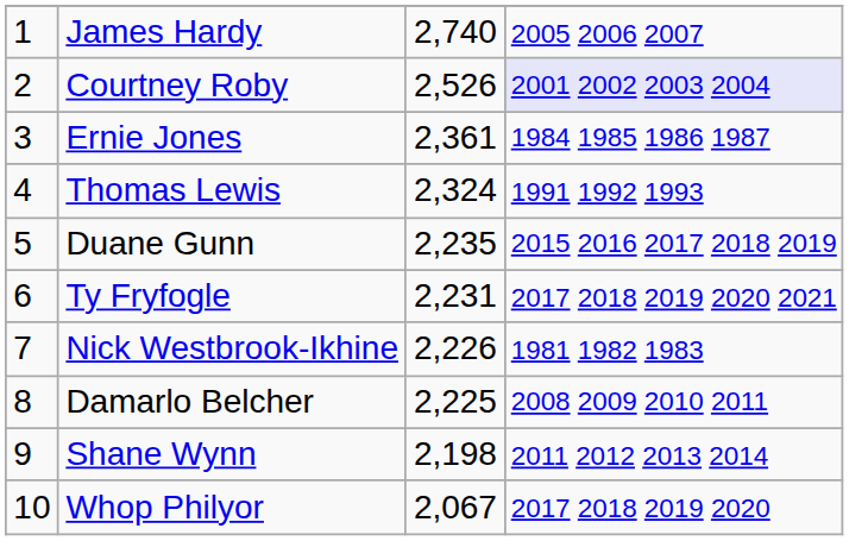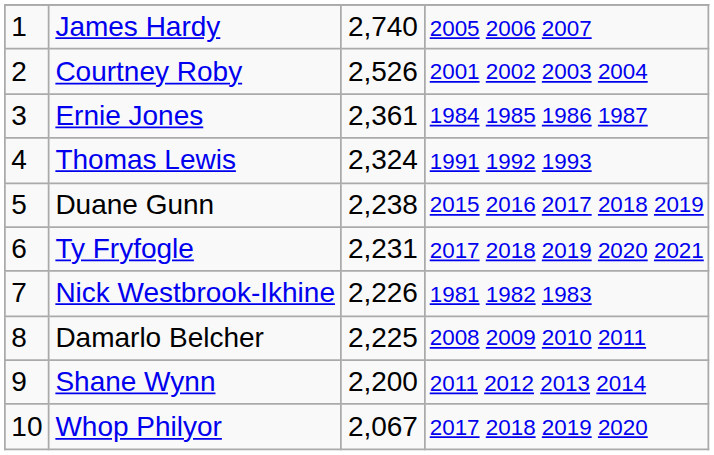 <table class="wikitable">
 <tr>
 </tr>
 <tr>
 <td>1</td>
 <td><a href='#'>James Hardy</a></td>
 <td>2,740</td>
 <td style="font-size:80%;"><a href='#'>2005</a> <a href='#'>2006</a> <a href='#'>2007</a></td>
 </tr>
 <tr>
 <td>2</td>
 <td><a href='#'>Courtney Roby</a></td>
 <td>2,526</td>
-<td style="background: lavender; font-size:80%;"><a href='#'>2001</a> <a href='#'>2002</a> <a href='#'>2003</a> <a href='#'>2004</a></td>
+<td style="font-size:80%;"><a href='#'>2001</a> <a href='#'>2002</a> <a href='#'>2003</a> <a href='#'>2004</a></td>
 </tr>
 <tr>
 <td>3</td>
 <td><a href='#'>Ernie Jones</a></td>
 <td>2,361</td>
 <td style="font-size:80%;"><a href='#'>1984</a> <a href='#'>1985</a> <a href='#'>1986</a> <a href='#'>1987</a></td>
 </tr>
 <tr>
 <td>4</td>
 <td><a href='#'>Thomas Lewis</a></td>
 <td>2,324</td>
 <td style="font-size:80%;"><a href='#'>1991</a> <a href='#'>1992</a> <a href='#'>1993</a></td>
 </tr>
 <tr>
 <td>5</td>
 <td>Duane Gunn</td>
-<td>2,235</td>
+<td>2,238</td>
 <td style="font-size:80%;"><a href='#'>2015</a> <a href='#'>2016</a> <a href='#'>2017</a> <a href='#'>2018</a> <a href='#'>2019</a></td>
 </tr>
 <tr>
 <td>6</td>
 <td><a href='#'>Ty Fryfogle</a></td>
 <td>2,231</td>
 <td style="font-size:80%;"><a href='#'>2017</a> <a href='#'>2018</a> <a href='#'>2019</a> <a href='#'>2020</a> <a href='#'>2021</a></td>
 </tr>
 <tr>
 <td>7</td>
 <td><a href='#'>Nick Westbrook-Ikhine</a></td>
 <td>2,226</td>
 <td style="font-size:80%;"><a href='#'>1981</a> <a href='#'>1982</a> <a href='#'>1983</a></td>
 </tr>
 <tr>
 <td>8</td>
 <td>Damarlo Belcher</td>
 <td>2,225</td>
 <td style="font-size:80%;"><a href='#'>2008</a> <a href='#'>2009</a> <a href='#'>2010</a> <a href='#'>2011</a></td>
 </tr>
 <tr>
 <td>9</td>
 <td><a href='#'>Shane Wynn</a></td>
-<td>2,198</td>
+<td>2,200</td>
 <td style="font-size:80%;"><a href='#'>2011</a> <a href='#'>2012</a> <a href='#'>2013</a> <a href='#'>2014</a></td>
 </tr>
 <tr>
 <td>10</td>
 <td><a href='#'>Whop Philyor</a></td>
 <td>2,067</td>
 <td style="font-size:80%;"><a href='#'>2017</a> <a href='#'>2018</a> <a href='#'>2019</a> <a href='#'>2020</a></td>
 </tr>
 </table>
